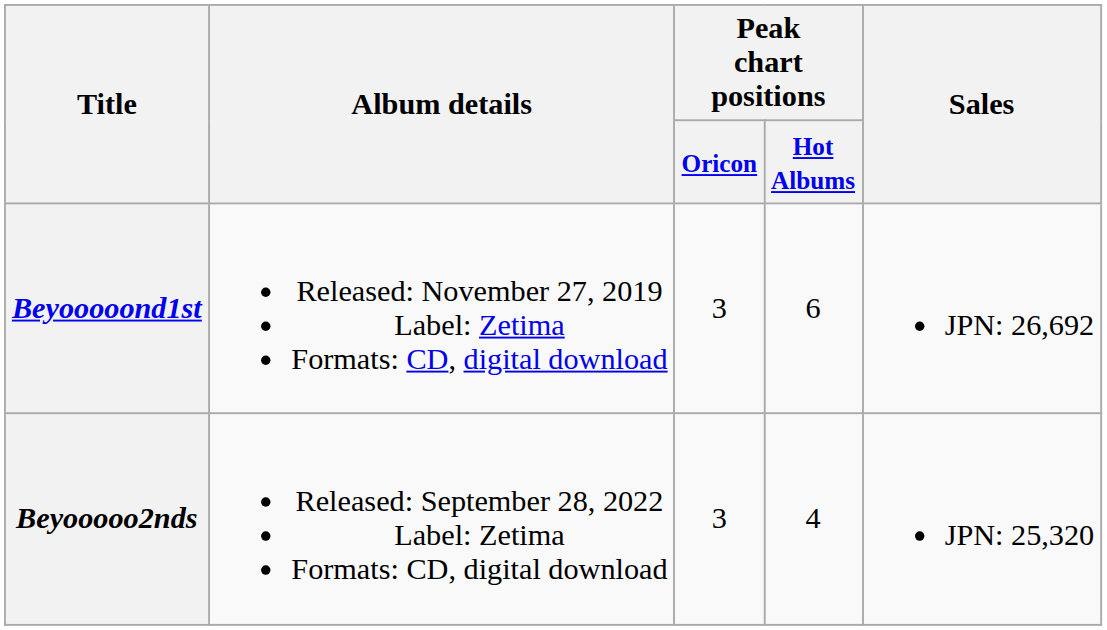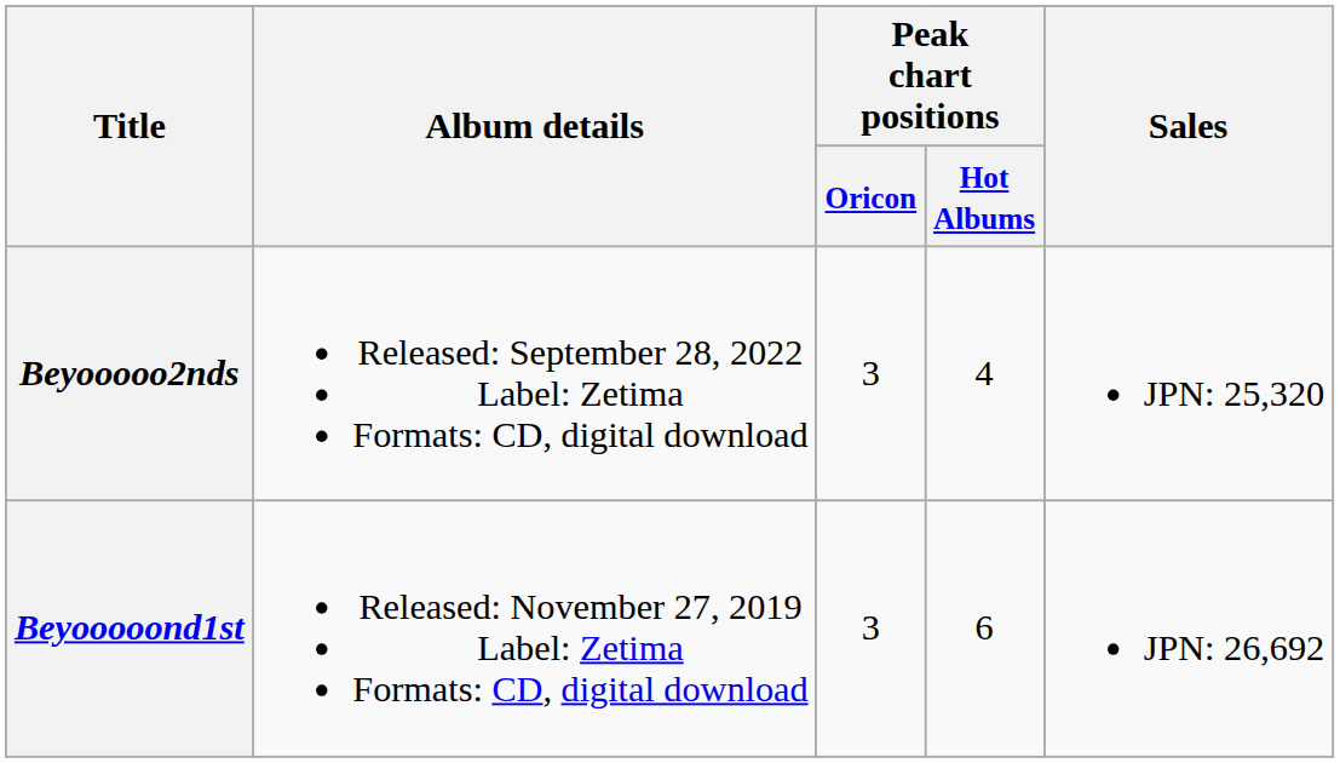 <table class="wikitable plainrowheaders" style="text-align:center;">
 <tr>
 <th scope="col" rowspan="2">Title</th>
 <th scope="col" rowspan="2">Album details</th>
 <th scope="col" colspan="2">Peak <br> chart <br> positions</th>
 <th scope="col" rowspan="2">Sales</th>
 </tr>
 <tr>
 <th scope="col" colspan="1"><small><a href='#'>Oricon</a></small><br></th>
 <th scope="col" colspan="1"><small><a href='#'>Hot<br>Albums</a></small><br></th>
 </tr>
 <tr>
+<th scope="row"><em>Beyooooo2nds</em></th>
+<td><br><ul><li>Released: September 28, 2022</li><li>Label: Zetima</li><li>Formats: CD, digital download</li></ul></td>
+<td>3</td>
+<td>4</td>
+<td><br><ul><li>JPN: 25,320</li></ul></td>
+</tr>
+<tr>
 <th scope="row"><em><a href='#'>Beyooooond1st</a></em></th>
 <td><br><ul><li>Released: November 27, 2019</li><li>Label: <a href='#'>Zetima</a></li><li>Formats: <a href='#'>CD</a>, <a href='#'>digital download</a></li></ul></td>
 <td>3</td>
 <td>6</td>
 <td><br><ul><li>JPN: 26,692</li></ul></td>
 </tr>
-<tr>
-<th scope="row"><em>Beyooooo2nds</em></th>
-<td><br><ul><li>Released: September 28, 2022</li><li>Label: Zetima</li><li>Formats: CD, digital download</li></ul></td>
-<td>3</td>
-<td>4</td>
-<td><br><ul><li>JPN: 25,320</li></ul></td>
-</tr>
 </table>
